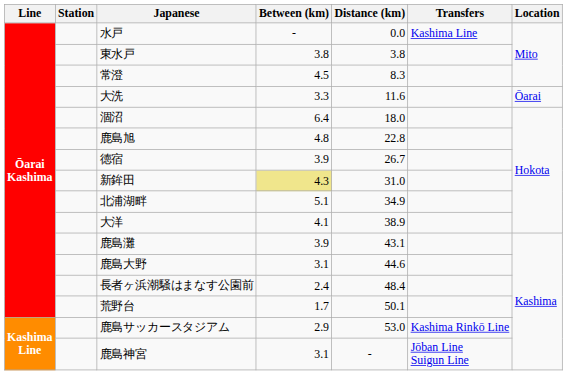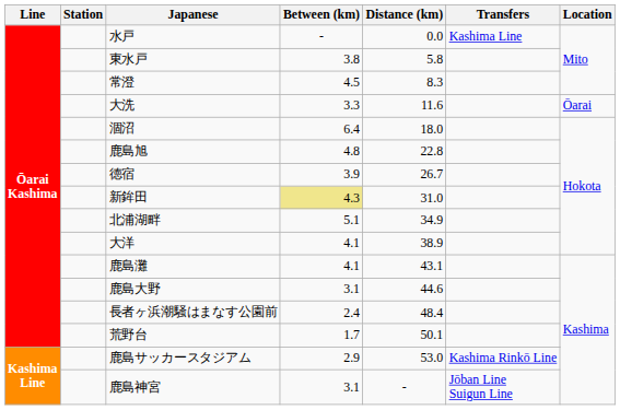 <table class="wikitable" rules="all">
 <tr>
 <th>Line</th>
 <th>Station</th>
 <th>Japanese</th>
 <th>Between (km)</th>
 <th>Distance (km)</th>
 <th>Transfers</th>
 <th>Location</th>
 </tr>
 <tr>
 <td rowspan="15" style="background:red; color:white; text-align:center; font-weight:bold; width:1.5em;">Ōarai Kashima</td>
 <td></td>
 <td>水戸</td>
 <td style="text-align:center;">-</td>
 <td style="text-align:right;">0.0</td>
 <td><a href='#'>Kashima Line</a></td>
 <td rowspan="3"><a href='#'>Mito</a></td>
 </tr>
 <tr>
 <td></td>
 <td>東水戸</td>
 <td style="text-align:right;">3.8</td>
-<td style="text-align:right;">3.8</td>
+<td style="text-align:right;">5.8</td>
 <td> </td>
 </tr>
 <tr>
 <td></td>
 <td>常澄</td>
 <td style="text-align:right;">4.5</td>
 <td style="text-align:right;">8.3</td>
 <td> </td>
 </tr>
 <tr>
 <td></td>
 <td>大洗</td>
 <td style="text-align:right;">3.3</td>
 <td style="text-align:right;">11.6</td>
 <td> </td>
 <td><a href='#'>Ōarai</a></td>
 </tr>
 <tr>
 <td></td>
 <td>涸沼</td>
 <td style="text-align:right;">6.4</td>
 <td style="text-align:right;">18.0</td>
 <td> </td>
 <td rowspan="6"><a href='#'>Hokota</a></td>
 </tr>
 <tr>
 <td></td>
 <td>鹿島旭</td>
 <td style="text-align:right;">4.8</td>
 <td style="text-align:right;">22.8</td>
 <td> </td>
 </tr>
 <tr>
 <td></td>
 <td>徳宿</td>
 <td style="text-align:right;">3.9</td>
 <td style="text-align:right;">26.7</td>
 <td> </td>
 </tr>
 <tr>
 <td></td>
 <td>新鉾田</td>
 <td style="background: khaki; text-align:right;">4.3</td>
 <td style="text-align:right;">31.0</td>
 <td> </td>
 </tr>
 <tr>
 <td></td>
 <td>北浦湖畔</td>
 <td style="text-align:right;">5.1</td>
 <td style="text-align:right;">34.9</td>
 <td> </td>
 </tr>
 <tr>
 <td></td>
 <td>大洋</td>
 <td style="text-align:right;">4.1</td>
 <td style="text-align:right;">38.9</td>
 <td> </td>
 </tr>
 <tr>
 <td></td>
 <td>鹿島灘</td>
-<td style="text-align:right;">3.9</td>
+<td style="text-align:right;">4.1</td>
 <td style="text-align:right;">43.1</td>
 <td> </td>
 <td rowspan="7"><a href='#'>Kashima</a></td>
 </tr>
 <tr>
 <td></td>
 <td>鹿島大野</td>
 <td style="text-align:right;">3.1</td>
 <td style="text-align:right;">44.6</td>
 <td> </td>
 </tr>
 <tr>
 <td></td>
 <td>長者ヶ浜潮騒はまなす公園前</td>
 <td style="text-align:right;">2.4</td>
 <td style="text-align:right;">48.4</td>
 <td> </td>
 </tr>
 <tr>
 <td></td>
 <td>荒野台</td>
 <td style="text-align:right;">1.7</td>
 <td style="text-align:right;">50.1</td>
 <td> </td>
 </tr>
 <tr>
 <td rowspan="2"></td>
 <td rowspan="2">鹿島サッカースタジアム</td>
 <td rowspan="2" style="text-align:right;">2.9</td>
 <td rowspan="2" style="text-align:right;">53.0</td>
 <td rowspan="2"><a href='#'>Kashima Rinkō Line</a></td>
 </tr>
 <tr>
 <td rowspan="2" style="background:darkorange; color:white; font-weight:bold; text-align:center; width:1.5em;">Kashima Line</td>
 </tr>
 <tr>
 <td></td>
 <td>鹿島神宮</td>
 <td style="text-align:right;">3.1</td>
 <td style="text-align:center;">-</td>
 <td><a href='#'>Jōban Line</a><br><a href='#'>Suigun Line</a></td>
 </tr>
 </table>
